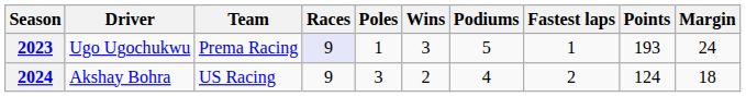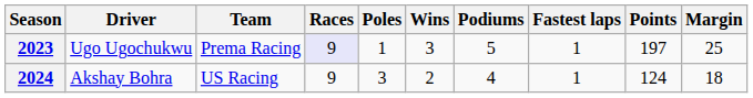 <table class="wikitable" style="font-size:85%; text-align:center;">
 <tr>
 <th>Season</th>
 <th>Driver</th>
 <th>Team</th>
 <th>Races</th>
 <th>Poles</th>
 <th>Wins</th>
 <th>Podiums</th>
 <th nowrap>Fastest laps</th>
 <th>Points</th>
 <th>Margin</th>
 </tr>
 <tr>
 <th><a href='#'>2023</a></th>
 <td align="left"> <a href='#'>Ugo Ugochukwu</a></td>
 <td align="left"> <a href='#'>Prema Racing</a></td>
 <td style="background: lavender;">9</td>
 <td>1</td>
 <td>3</td>
 <td>5</td>
 <td>1</td>
-<td>193</td>
-<td>24</td>
+<td>197</td>
+<td>25</td>
 </tr>
 <tr>
 <th><a href='#'>2024</a></th>
 <td align="left"> <a href='#'>Akshay Bohra</a></td>
 <td align="left"> <a href='#'>US Racing</a></td>
 <td>9</td>
 <td>3</td>
 <td>2</td>
 <td>4</td>
-<td>2</td>
+<td>1</td>
 <td>124</td>
 <td>18</td>
 </tr>
 </table>
